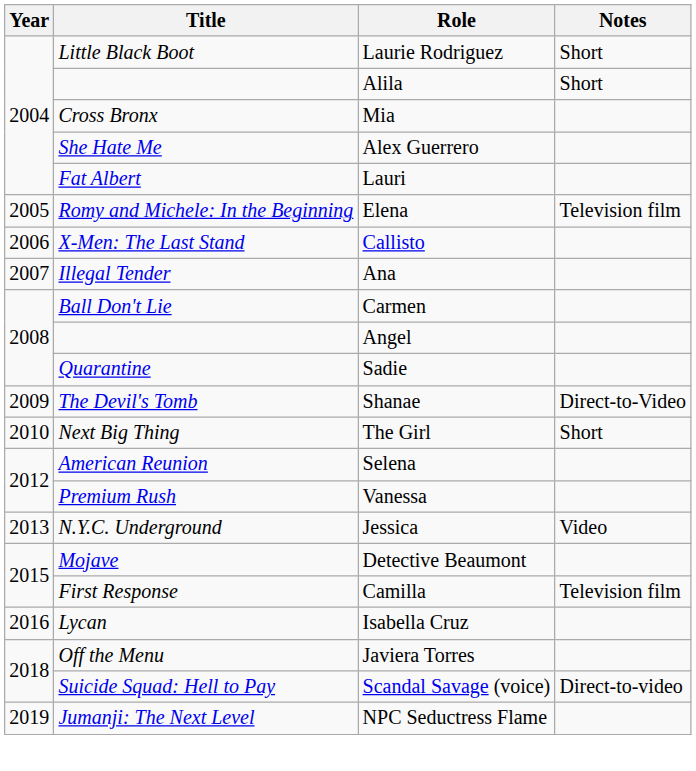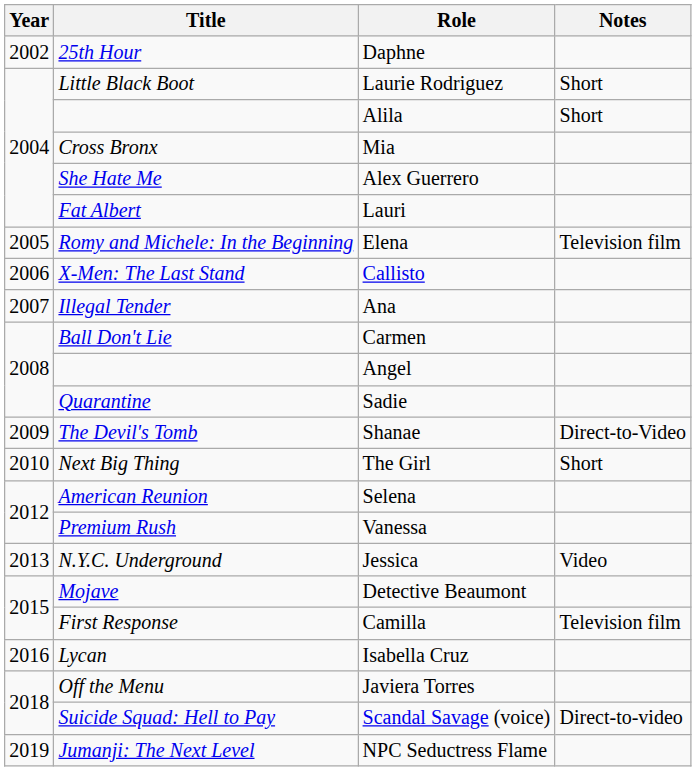 <table class="wikitable sortable">
 <tr>
 <th>Year</th>
 <th>Title</th>
 <th>Role</th>
 <th>Notes</th>
+</tr>
+<tr>
+<td>2002</td>
+<td><em><a href='#'>25th Hour</a></em></td>
+<td>Daphne</td>
+<td></td>
 </tr>
 <tr>
 <td rowspan="5">2004</td>
 <td><em>Little Black Boot</em></td>
 <td>Laurie Rodriguez</td>
 <td>Short</td>
 </tr>
 <tr>
 <td><em></em></td>
 <td>Alila</td>
 <td>Short</td>
 </tr>
 <tr>
 <td><em>Cross Bronx</em></td>
 <td>Mia</td>
 <td></td>
 </tr>
 <tr>
 <td><em><a href='#'>She Hate Me</a></em></td>
 <td>Alex Guerrero</td>
 <td></td>
 </tr>
 <tr>
 <td><em><a href='#'>Fat Albert</a></em></td>
 <td>Lauri</td>
 <td></td>
 </tr>
 <tr>
 <td>2005</td>
 <td><em><a href='#'>Romy and Michele: In the Beginning</a></em></td>
 <td>Elena</td>
 <td>Television film</td>
 </tr>
 <tr>
 <td>2006</td>
 <td><em><a href='#'>X-Men: The Last Stand</a></em></td>
 <td><a href='#'>Callisto</a></td>
 <td></td>
 </tr>
 <tr>
 <td>2007</td>
 <td><em><a href='#'>Illegal Tender</a></em></td>
 <td>Ana</td>
 <td></td>
 </tr>
 <tr>
 <td rowspan="3">2008</td>
 <td><em><a href='#'>Ball Don't Lie</a></em></td>
 <td>Carmen</td>
 <td></td>
 </tr>
 <tr>
 <td><em></em></td>
 <td>Angel</td>
 <td></td>
 </tr>
 <tr>
 <td><em><a href='#'>Quarantine</a></em></td>
 <td>Sadie</td>
 <td></td>
 </tr>
 <tr>
 <td>2009</td>
 <td><em><a href='#'>The Devil's Tomb</a></em></td>
 <td>Shanae</td>
 <td>Direct-to-Video</td>
 </tr>
 <tr>
 <td>2010</td>
 <td><em>Next Big Thing</em></td>
 <td>The Girl</td>
 <td>Short</td>
 </tr>
 <tr>
 <td rowspan="2">2012</td>
 <td><em><a href='#'>American Reunion</a></em></td>
 <td>Selena</td>
 <td></td>
 </tr>
 <tr>
 <td><em><a href='#'>Premium Rush</a></em></td>
 <td>Vanessa</td>
 <td></td>
 </tr>
 <tr>
 <td>2013</td>
 <td><em>N.Y.C. Underground</em></td>
 <td>Jessica</td>
 <td>Video</td>
 </tr>
 <tr>
 <td rowspan="2">2015</td>
 <td><em><a href='#'>Mojave</a></em></td>
 <td>Detective Beaumont</td>
 <td></td>
 </tr>
 <tr>
 <td><em>First Response</em></td>
 <td>Camilla</td>
 <td>Television film</td>
 </tr>
 <tr>
 <td>2016</td>
 <td><em>Lycan</em></td>
 <td>Isabella Cruz</td>
 <td></td>
 </tr>
 <tr>
 <td rowspan="2">2018</td>
 <td><em>Off the Menu</em></td>
 <td>Javiera Torres</td>
 <td></td>
 </tr>
 <tr>
 <td><em><a href='#'>Suicide Squad: Hell to Pay</a></em></td>
 <td><a href='#'>Scandal Savage</a> (voice)</td>
 <td>Direct-to-video</td>
 </tr>
 <tr>
 <td>2019</td>
 <td><em><a href='#'>Jumanji: The Next Level</a></em></td>
 <td>NPC Seductress Flame</td>
 <td></td>
 </tr>
 </table>
